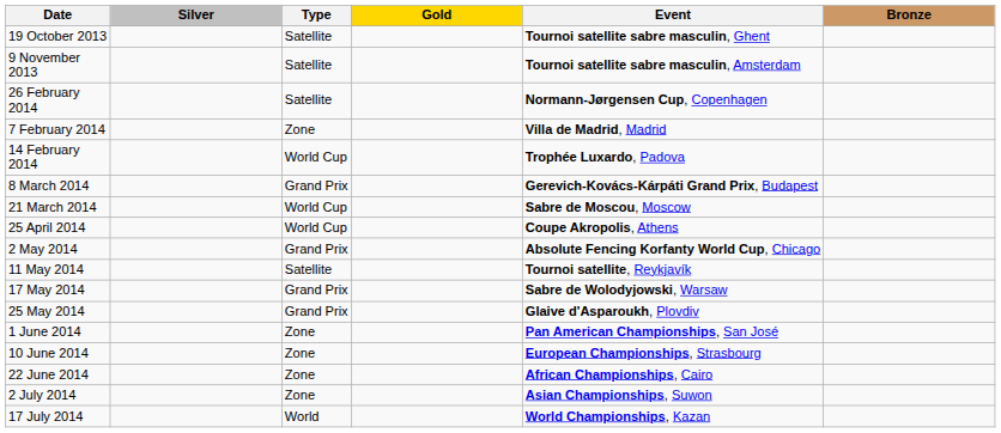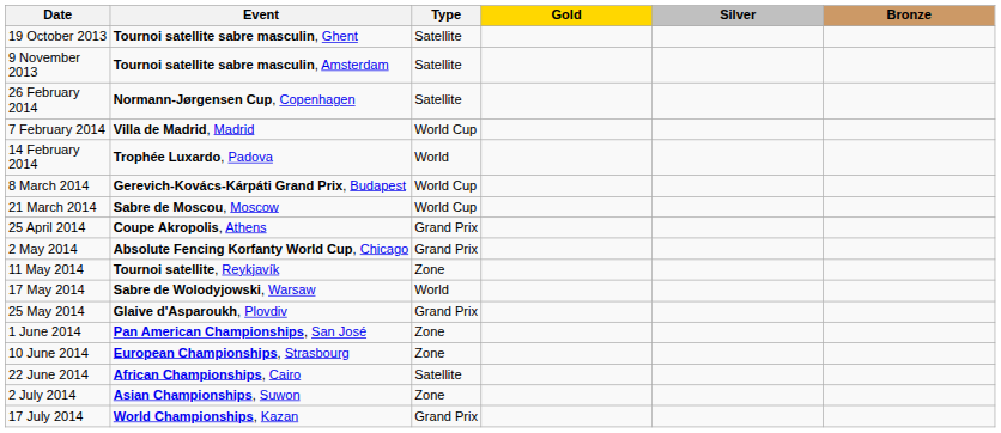 <table class="wikitable plainrowheaders" border="1" style="font-size:100%">
 <tr style="text-align:center; background-color:#efefef;">
 <th scope=col style="width:120px;">Date</th>
-<th scope=col style="width:200px; background: silver;">Silver</th>
+<th scope=col>Event</th>
 <th scope=col>Type</th>
 <th scope=col style="width:200px; background: gold;">Gold</th>
-<th scope=col>Event</th>
+<th scope=col style="width:200px; background: silver;">Silver</th>
 <th scope=col style="width:200px; background: #cc9966;">Bronze</th>
 </tr>
 <tr>
 <td>19 October 2013</td>
-<td></td>
+<td><strong>Tournoi satellite sabre masculin</strong>, <a href='#'>Ghent</a></td>
 <td>Satellite</td>
 <td></td>
-<td><strong>Tournoi satellite sabre masculin</strong>, <a href='#'>Ghent</a></td>
+<td></td>
 <td><br></td>
 </tr>
 <tr>
 <td>9 November 2013</td>
-<td></td>
+<td><strong>Tournoi satellite sabre masculin</strong>, <a href='#'>Amsterdam</a></td>
 <td>Satellite</td>
 <td></td>
-<td><strong>Tournoi satellite sabre masculin</strong>, <a href='#'>Amsterdam</a></td>
+<td></td>
 <td><br></td>
 </tr>
 <tr>
 <td>26 February 2014</td>
-<td></td>
+<td><strong>Normann-Jørgensen Cup</strong>, <a href='#'>Copenhagen</a></td>
 <td>Satellite</td>
 <td></td>
-<td><strong>Normann-Jørgensen Cup</strong>, <a href='#'>Copenhagen</a></td>
+<td></td>
 <td><br></td>
 </tr>
 <tr>
 <td>7 February 2014</td>
+<td><strong>Villa de Madrid</strong>, <a href='#'>Madrid</a></td>
+<td>World Cup</td>
 <td></td>
-<td>Zone</td>
 <td></td>
-<td><strong>Villa de Madrid</strong>, <a href='#'>Madrid</a></td>
 <td><br></td>
 </tr>
 <tr>
 <td>14 February 2014</td>
+<td><strong>Trophée Luxardo</strong>, <a href='#'>Padova</a></td>
+<td>World</td>
 <td></td>
-<td>World Cup</td>
 <td></td>
-<td><strong>Trophée Luxardo</strong>, <a href='#'>Padova</a></td>
 <td><br></td>
 </tr>
 <tr>
 <td>8 March 2014</td>
+<td><strong>Gerevich-Kovács-Kárpáti Grand Prix</strong>, <a href='#'>Budapest</a></td>
+<td>World Cup</td>
 <td></td>
-<td>Grand Prix</td>
 <td></td>
-<td><strong>Gerevich-Kovács-Kárpáti Grand Prix</strong>, <a href='#'>Budapest</a></td>
 <td><br></td>
 </tr>
 <tr>
 <td>21 March 2014</td>
-<td></td>
+<td><strong>Sabre de Moscou</strong>, <a href='#'>Moscow</a></td>
 <td>World Cup</td>
 <td></td>
-<td><strong>Sabre de Moscou</strong>, <a href='#'>Moscow</a></td>
+<td></td>
 <td><br></td>
 </tr>
 <tr>
 <td>25 April 2014</td>
+<td><strong>Coupe Akropolis</strong>, <a href='#'>Athens</a></td>
+<td>Grand Prix</td>
 <td></td>
-<td>World Cup</td>
 <td></td>
-<td><strong>Coupe Akropolis</strong>, <a href='#'>Athens</a></td>
 <td><br></td>
 </tr>
 <tr>
 <td>2 May 2014</td>
-<td></td>
+<td><strong>Absolute Fencing Korfanty World Cup</strong>, <a href='#'>Chicago</a></td>
 <td>Grand Prix</td>
 <td></td>
-<td><strong>Absolute Fencing Korfanty World Cup</strong>, <a href='#'>Chicago</a></td>
+<td></td>
 <td><br></td>
 </tr>
 <tr>
 <td>11 May 2014</td>
+<td><strong>Tournoi satellite</strong>, <a href='#'>Reykjavík</a></td>
+<td>Zone</td>
 <td></td>
-<td>Satellite</td>
 <td></td>
-<td><strong>Tournoi satellite</strong>, <a href='#'>Reykjavík</a></td>
 <td><br></td>
 </tr>
 <tr>
 <td>17 May 2014</td>
+<td><strong>Sabre de Wolodyjowski</strong>, <a href='#'>Warsaw</a></td>
+<td>World</td>
 <td></td>
-<td>Grand Prix</td>
 <td></td>
-<td><strong>Sabre de Wolodyjowski</strong>, <a href='#'>Warsaw</a></td>
 <td><br></td>
 </tr>
 <tr>
 <td>25 May 2014</td>
-<td></td>
+<td><strong>Glaive d'Asparoukh</strong>, <a href='#'>Plovdiv</a></td>
 <td>Grand Prix</td>
 <td></td>
-<td><strong>Glaive d'Asparoukh</strong>, <a href='#'>Plovdiv</a></td>
+<td></td>
 <td><br></td>
 </tr>
 <tr>
 <td>1 June 2014</td>
-<td></td>
+<td><strong><a href='#'>Pan American Championships</a></strong>, <a href='#'>San José</a></td>
 <td>Zone</td>
 <td></td>
-<td><strong><a href='#'>Pan American Championships</a></strong>, <a href='#'>San José</a></td>
+<td></td>
 <td><br></td>
 </tr>
 <tr>
 <td>10 June 2014</td>
-<td></td>
+<td><strong><a href='#'>European Championships</a></strong>, <a href='#'>Strasbourg</a></td>
 <td>Zone</td>
 <td></td>
-<td><strong><a href='#'>European Championships</a></strong>, <a href='#'>Strasbourg</a></td>
+<td></td>
 <td><br></td>
 </tr>
 <tr>
 <td>22 June 2014</td>
+<td><strong><a href='#'>African Championships</a></strong>, <a href='#'>Cairo</a></td>
+<td>Satellite</td>
 <td></td>
-<td>Zone</td>
 <td></td>
-<td><strong><a href='#'>African Championships</a></strong>, <a href='#'>Cairo</a></td>
 <td><br></td>
 </tr>
 <tr>
 <td>2 July 2014</td>
-<td></td>
+<td><strong><a href='#'>Asian Championships</a></strong>, <a href='#'>Suwon</a></td>
 <td>Zone</td>
 <td></td>
-<td><strong><a href='#'>Asian Championships</a></strong>, <a href='#'>Suwon</a></td>
+<td></td>
 <td><br></td>
 </tr>
 <tr>
 <td>17 July 2014</td>
+<td><strong><a href='#'>World Championships</a></strong>, <a href='#'>Kazan</a></td>
+<td>Grand Prix</td>
 <td></td>
-<td>World</td>
 <td></td>
-<td><strong><a href='#'>World Championships</a></strong>, <a href='#'>Kazan</a></td>
 <td><br></td>
 </tr>
 </table>
